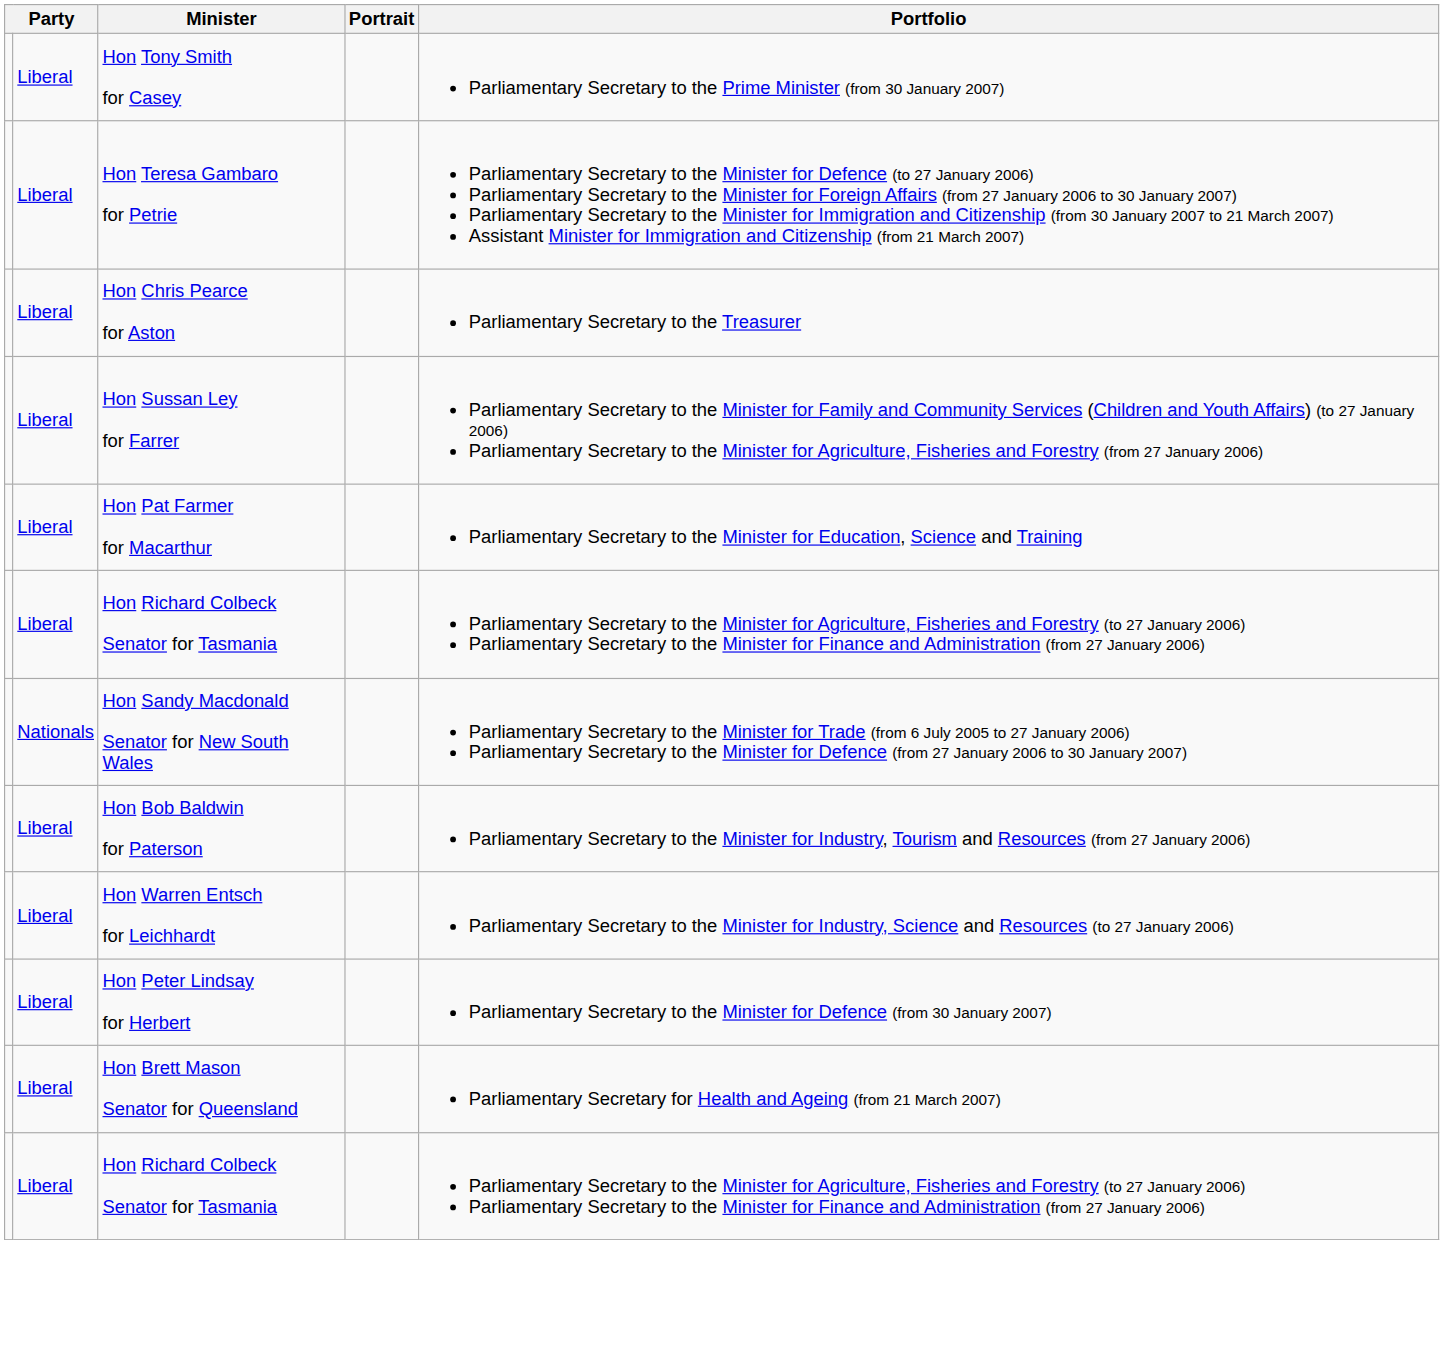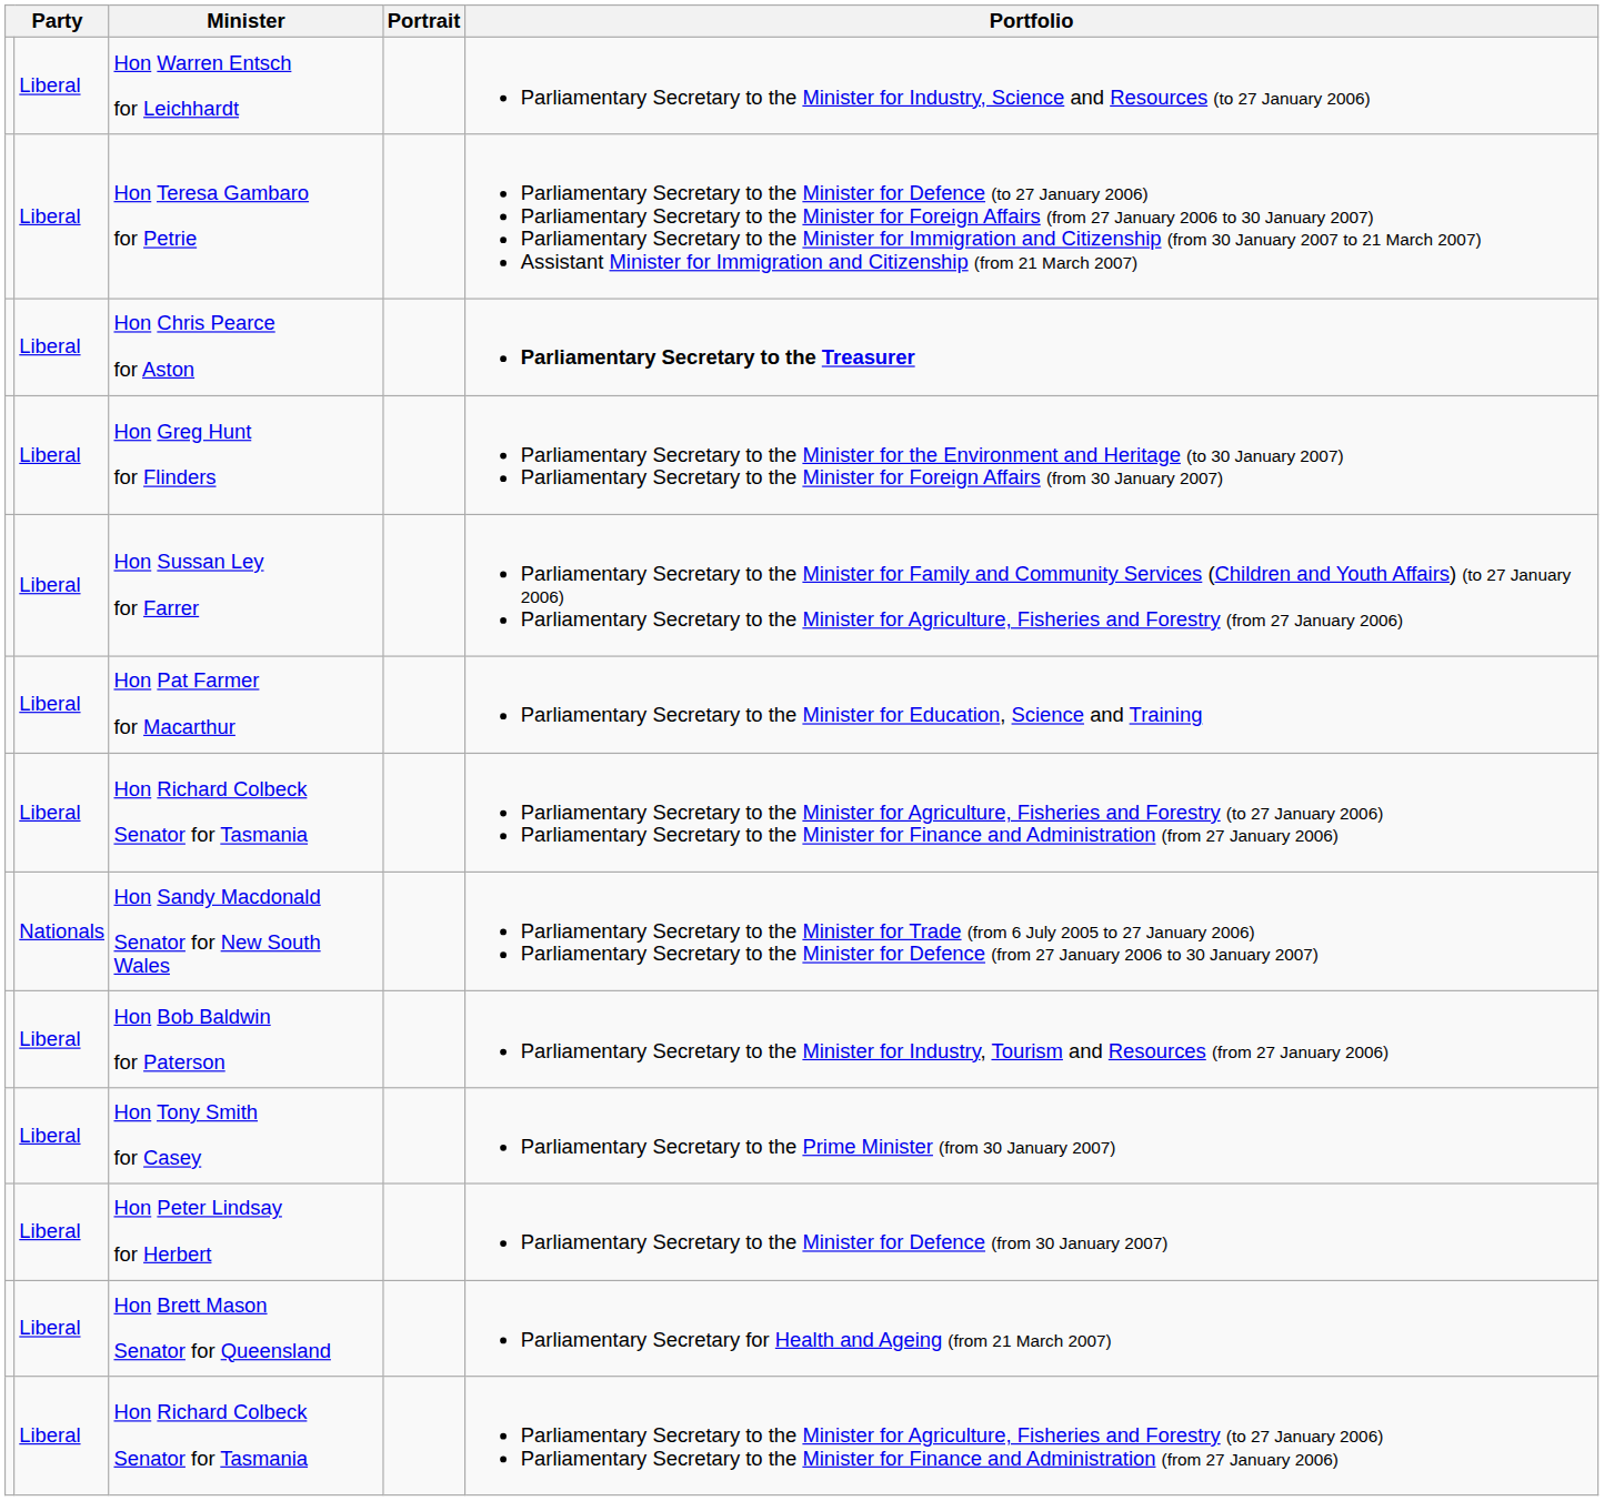 <table class="wikitable sortable">
 <tr>
 <th colspan="2">Party</th>
 <th>Minister</th>
 <th>Portrait</th>
 <th>Portfolio</th>
 </tr>
 <tr>
 <td></td>
 <td><a href='#'>Liberal</a></td>
-<td><a href='#'>Hon</a> <a href='#'>Tony Smith</a> <br><br> for <a href='#'>Casey</a> <br></td>
+<td><a href='#'>Hon</a> <a href='#'>Warren Entsch</a> <br><br> for <a href='#'>Leichhardt</a> <br></td>
 <td></td>
-<td><br><ul><li>Parliamentary Secretary to the <a href='#'>Prime Minister</a> <small>(from 30 January 2007)</small></li></ul></td>
+<td><br><ul><li>Parliamentary Secretary to the <a href='#'>Minister for Industry, Science</a> and <a href='#'>Resources</a> <small>(to 27 January 2006)</small></li></ul></td>
 </tr>
 <tr>
 <td></td>
 <td><a href='#'>Liberal</a></td>
 <td><a href='#'>Hon</a> <a href='#'>Teresa Gambaro</a> <br><br> for <a href='#'>Petrie</a> <br></td>
 <td></td>
 <td><br><ul><li>Parliamentary Secretary to the <a href='#'>Minister for Defence</a> <small>(to 27 January 2006)</small></li><li>Parliamentary Secretary to the <a href='#'>Minister for Foreign Affairs</a> <small>(from 27 January 2006 to 30 January 2007)</small></li><li>Parliamentary Secretary to the <a href='#'>Minister for Immigration and Citizenship</a> <small>(from 30 January 2007 to 21 March 2007)</small></li><li>Assistant <a href='#'>Minister for Immigration and Citizenship</a> <small>(from 21 March 2007)</small></li></ul></td>
 </tr>
 <tr>
 <td></td>
 <td><a href='#'>Liberal</a></td>
 <td><a href='#'>Hon</a> <a href='#'>Chris Pearce</a> <br><br> for <a href='#'>Aston</a> <br></td>
 <td></td>
-<td><br><ul><li>Parliamentary Secretary to the <a href='#'>Treasurer</a></li></ul></td>
+<td><strong><br><ul><li>Parliamentary Secretary to the <a href='#'>Treasurer</a></li></ul></strong></td>
+</tr>
+<tr>
+<td></td>
+<td><a href='#'>Liberal</a></td>
+<td><a href='#'>Hon</a> <a href='#'>Greg Hunt</a> <br><br> for <a href='#'>Flinders</a> <br></td>
+<td></td>
+<td><br><ul><li>Parliamentary Secretary to the <a href='#'>Minister for the Environment and Heritage</a> <small>(to 30 January 2007)</small></li><li>Parliamentary Secretary to the <a href='#'>Minister for Foreign Affairs</a> <small>(from 30 January 2007)</small></li></ul></td>
 </tr>
 <tr>
 <td></td>
 <td><a href='#'>Liberal</a></td>
 <td><a href='#'>Hon</a> <a href='#'>Sussan Ley</a> <br><br> for <a href='#'>Farrer</a> <br></td>
 <td></td>
 <td><br><ul><li>Parliamentary Secretary to the <a href='#'>Minister for Family and Community Services</a> (<a href='#'>Children and Youth Affairs</a>) <small>(to 27 January 2006)</small></li><li>Parliamentary Secretary to the <a href='#'>Minister for Agriculture, Fisheries and Forestry</a> <small>(from 27 January 2006)</small></li></ul></td>
 </tr>
 <tr>
 <td></td>
 <td><a href='#'>Liberal</a></td>
 <td><a href='#'>Hon</a> <a href='#'>Pat Farmer</a> <br><br> for <a href='#'>Macarthur</a> <br></td>
 <td></td>
 <td><br><ul><li>Parliamentary Secretary to the <a href='#'>Minister for Education</a>, <a href='#'>Science</a> and <a href='#'>Training</a></li></ul></td>
 </tr>
 <tr>
 <td></td>
 <td><a href='#'>Liberal</a></td>
 <td><a href='#'>Hon</a> <a href='#'>Richard Colbeck</a> <br><br><a href='#'>Senator</a> for <a href='#'>Tasmania</a> <br></td>
 <td></td>
 <td><br><ul><li>Parliamentary Secretary to the <a href='#'>Minister for Agriculture, Fisheries and Forestry</a> <small>(to 27 January 2006)</small></li><li>Parliamentary Secretary to the <a href='#'>Minister for Finance and Administration</a> <small>(from 27 January 2006)</small></li></ul></td>
 </tr>
 <tr>
 <td></td>
 <td><a href='#'>Nationals</a></td>
 <td><a href='#'>Hon</a> <a href='#'>Sandy Macdonald</a> <br><br><a href='#'>Senator</a> for <a href='#'>New South Wales</a> <br></td>
 <td></td>
 <td><br><ul><li>Parliamentary Secretary to the <a href='#'>Minister for Trade</a> <small>(from 6 July 2005 to 27 January 2006)</small></li><li>Parliamentary Secretary to the <a href='#'>Minister for Defence</a> <small>(from 27 January 2006 to 30 January 2007)</small></li></ul></td>
 </tr>
 <tr>
 <td></td>
 <td><a href='#'>Liberal</a></td>
 <td><a href='#'>Hon</a> <a href='#'>Bob Baldwin</a> <br><br> for <a href='#'>Paterson</a> <br></td>
 <td></td>
 <td><br><ul><li>Parliamentary Secretary to the <a href='#'>Minister for Industry</a>, <a href='#'>Tourism</a> and <a href='#'>Resources</a> <small>(from 27 January 2006)</small></li></ul></td>
 </tr>
 <tr>
 <td></td>
 <td><a href='#'>Liberal</a></td>
-<td><a href='#'>Hon</a> <a href='#'>Warren Entsch</a> <br><br> for <a href='#'>Leichhardt</a> <br></td>
+<td><a href='#'>Hon</a> <a href='#'>Tony Smith</a> <br><br> for <a href='#'>Casey</a> <br></td>
 <td></td>
-<td><br><ul><li>Parliamentary Secretary to the <a href='#'>Minister for Industry, Science</a> and <a href='#'>Resources</a> <small>(to 27 January 2006)</small></li></ul></td>
+<td><br><ul><li>Parliamentary Secretary to the <a href='#'>Prime Minister</a> <small>(from 30 January 2007)</small></li></ul></td>
 </tr>
 <tr>
 <td></td>
 <td><a href='#'>Liberal</a></td>
 <td><a href='#'>Hon</a> <a href='#'>Peter Lindsay</a> <br><br> for <a href='#'>Herbert</a> <br></td>
 <td></td>
 <td><br><ul><li>Parliamentary Secretary to the <a href='#'>Minister for Defence</a> <small>(from 30 January 2007)</small></li></ul></td>
 </tr>
 <tr>
 <td></td>
 <td><a href='#'>Liberal</a></td>
 <td><a href='#'>Hon</a> <a href='#'>Brett Mason</a> <br><br><a href='#'>Senator</a> for <a href='#'>Queensland</a> <br></td>
 <td></td>
 <td><br><ul><li>Parliamentary Secretary for <a href='#'>Health and Ageing</a> <small>(from 21 March 2007)</small></li></ul></td>
 </tr>
 <tr>
 <td></td>
 <td><a href='#'>Liberal</a></td>
 <td><a href='#'>Hon</a> <a href='#'>Richard Colbeck</a> <br><br><a href='#'>Senator</a> for <a href='#'>Tasmania</a> <br></td>
 <td></td>
 <td><br><ul><li>Parliamentary Secretary to the <a href='#'>Minister for Agriculture, Fisheries and Forestry</a> <small>(to 27 January 2006)</small></li><li>Parliamentary Secretary to the <a href='#'>Minister for Finance and Administration</a> <small>(from 27 January 2006)</small></li></ul></td>
 </tr>
 </table>
